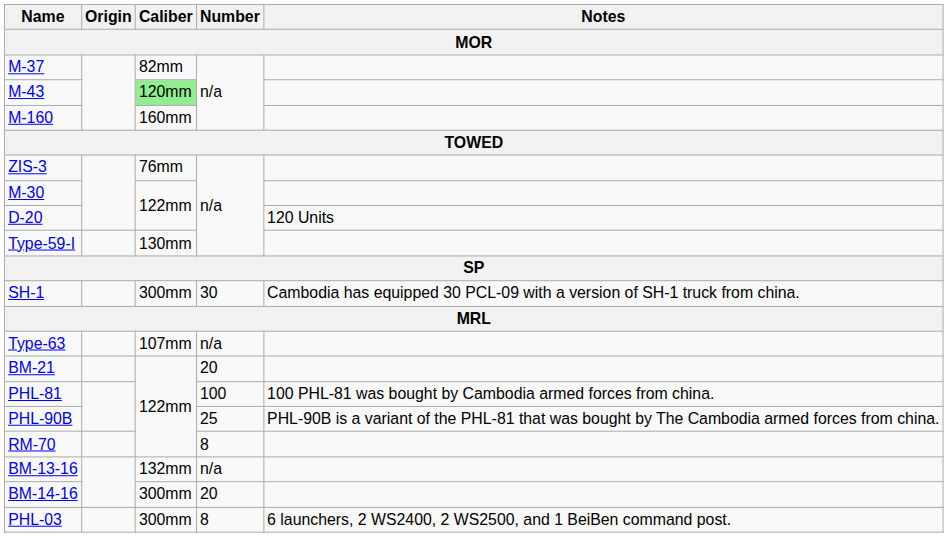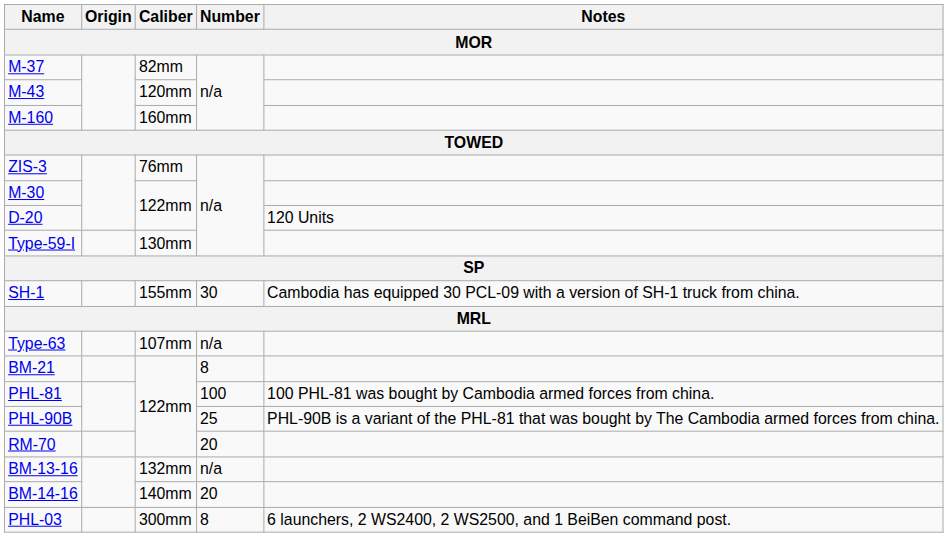 <table class="wikitable">
 <tr>
 <th>Name</th>
 <th>Origin</th>
 <th>Caliber</th>
 <th>Number</th>
 <th>Notes</th>
 </tr>
 <tr>
 <th colspan="5">MOR</th>
 </tr>
 <tr>
 <td><a href='#'>M-37</a></td>
 <td rowspan="3"></td>
 <td>82mm</td>
 <td rowspan="3">n/a</td>
 <td></td>
 </tr>
 <tr>
 <td><a href='#'>M-43</a></td>
-<td style="background: lightgreen;">120mm</td>
+<td>120mm</td>
 <td></td>
 </tr>
 <tr>
 <td><a href='#'>M-160</a></td>
 <td>160mm</td>
 <td></td>
 </tr>
 <tr>
 <th colspan="5">TOWED</th>
 </tr>
 <tr>
 <td><a href='#'>ZIS-3</a></td>
 <td rowspan="3"></td>
 <td>76mm</td>
 <td rowspan="4">n/a</td>
 <td></td>
 </tr>
 <tr>
 <td><a href='#'>M-30</a></td>
 <td rowspan="2">122mm</td>
 <td></td>
 </tr>
 <tr>
 <td><a href='#'>D-20</a></td>
 <td>120 Units</td>
 </tr>
 <tr>
 <td><a href='#'>Type-59-I</a></td>
 <td></td>
 <td>130mm</td>
 <td></td>
 </tr>
 <tr>
 <th colspan="5">SP</th>
 </tr>
 <tr>
 <td><a href='#'>SH-1</a></td>
 <td></td>
-<td>300mm</td>
+<td>155mm</td>
 <td>30</td>
 <td>Cambodia has equipped 30 PCL-09 with a version of SH-1 truck from china.</td>
 </tr>
 <tr>
 <th colspan="5">MRL</th>
 </tr>
 <tr>
 <td><a href='#'>Type-63</a></td>
 <td></td>
 <td>107mm</td>
 <td>n/a</td>
 <td></td>
 </tr>
 <tr>
 <td><a href='#'>BM-21</a></td>
 <td></td>
 <td rowspan="4">122mm</td>
-<td>20</td>
+<td>8</td>
 <td></td>
 </tr>
 <tr>
 <td><a href='#'>PHL-81</a></td>
 <td rowspan="2"></td>
 <td>100</td>
 <td>100 PHL-81 was bought by Cambodia armed forces from china.</td>
 </tr>
 <tr>
 <td><a href='#'>PHL-90B</a></td>
 <td>25</td>
 <td>PHL-90B is a variant of the PHL-81 that was bought by The Cambodia armed forces from china.</td>
 </tr>
 <tr>
 <td><a href='#'>RM-70</a></td>
 <td></td>
-<td>8</td>
+<td>20</td>
 <td></td>
 </tr>
 <tr>
 <td><a href='#'>BM-13-16</a></td>
 <td rowspan="2"></td>
 <td>132mm</td>
 <td>n/a</td>
 <td></td>
 </tr>
 <tr>
 <td><a href='#'>BM-14-16</a></td>
-<td>300mm</td>
+<td>140mm</td>
 <td>20</td>
 <td></td>
 </tr>
 <tr>
 <td><a href='#'>PHL-03</a></td>
 <td></td>
 <td>300mm</td>
 <td>8</td>
 <td>6 launchers, 2 WS2400, 2 WS2500, and 1 BeiBen command post.</td>
 </tr>
 </table>
